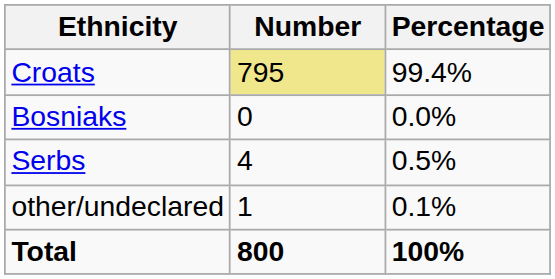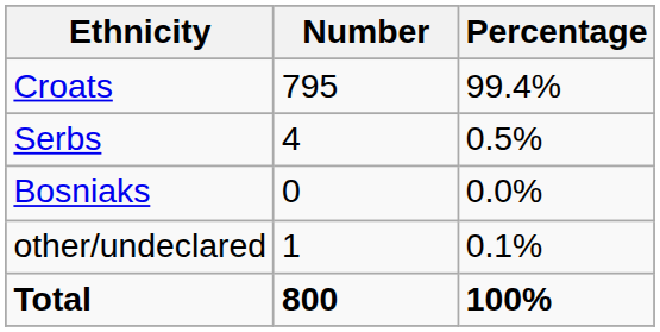 <table class="wikitable">
 <tr>
 <th width="100px">Ethnicity</th>
 <th width="80px">Number</th>
 <th width="80px">Percentage</th>
 </tr>
 <tr>
 <td><a href='#'>Croats</a></td>
-<td style="background: khaki;">795</td>
+<td>795</td>
 <td>99.4%</td>
+</tr>
+<tr>
+<td><a href='#'>Serbs</a></td>
+<td>4</td>
+<td>0.5%</td>
 </tr>
 <tr>
 <td><a href='#'>Bosniaks</a></td>
 <td>0</td>
 <td>0.0%</td>
-</tr>
-<tr>
-<td><a href='#'>Serbs</a></td>
-<td>4</td>
-<td>0.5%</td>
 </tr>
 <tr>
 <td>other/undeclared</td>
 <td>1</td>
 <td>0.1%</td>
 </tr>
 <tr>
 <td><strong>Total</strong></td>
 <td><strong>800</strong></td>
 <td><strong>100%</strong></td>
 </tr>
 </table>
